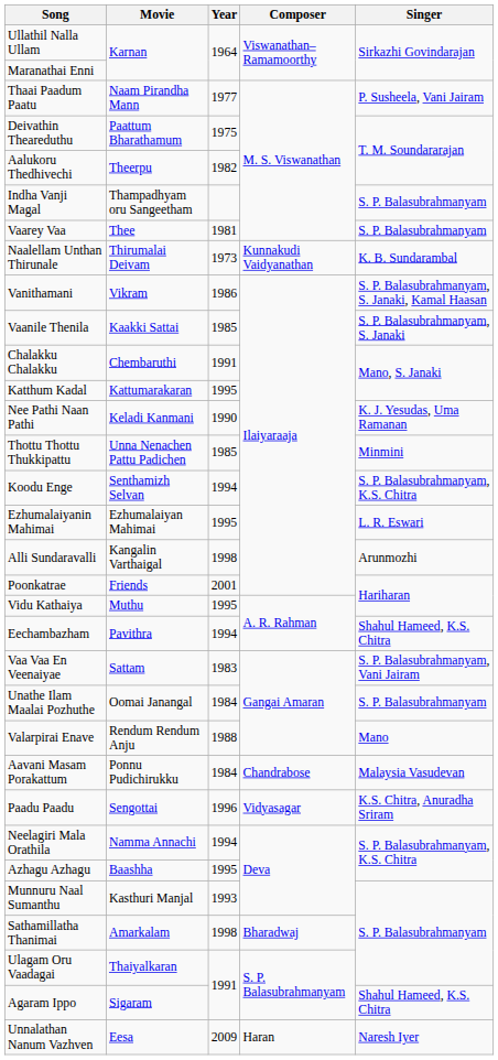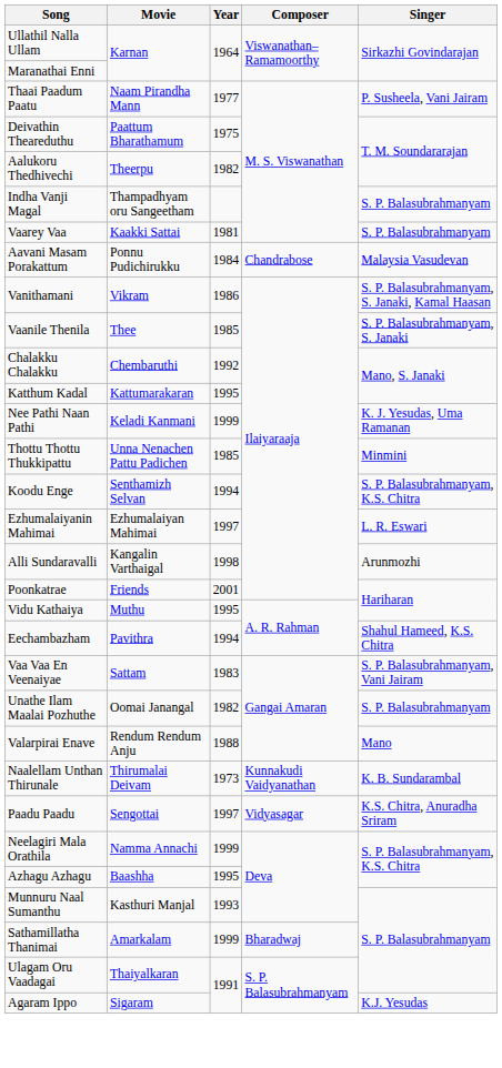 <table class="wikitable">
 <tr>
 <th>Song</th>
 <th>Movie</th>
 <th>Year</th>
 <th>Composer</th>
 <th>Singer</th>
 </tr>
 <tr>
 <td>Ullathil Nalla Ullam</td>
 <td rowspan="2"><a href='#'>Karnan</a></td>
 <td rowspan="2">1964</td>
 <td rowspan="2"><a href='#'>Viswanathan–Ramamoorthy</a></td>
 <td rowspan="2"><a href='#'>Sirkazhi Govindarajan</a></td>
 </tr>
 <tr>
 <td>Maranathai Enni</td>
 </tr>
 <tr>
 <td>Thaai Paadum Paatu</td>
 <td><a href='#'>Naam Pirandha Mann</a></td>
 <td>1977</td>
 <td rowspan="5"><a href='#'>M. S. Viswanathan</a></td>
 <td><a href='#'>P. Susheela</a>, <a href='#'>Vani Jairam</a></td>
 </tr>
 <tr>
 <td>Deivathin Theareduthu</td>
 <td><a href='#'>Paattum Bharathamum</a></td>
 <td>1975</td>
 <td rowspan="2"><a href='#'>T. M. Soundararajan</a></td>
 </tr>
 <tr>
 <td>Aalukoru Thedhivechi</td>
 <td><a href='#'>Theerpu</a></td>
 <td>1982</td>
 </tr>
 <tr>
 <td>Indha Vanji Magal</td>
 <td>Thampadhyam oru Sangeetham</td>
 <td></td>
 <td><a href='#'>S. P. Balasubrahmanyam</a></td>
 </tr>
 <tr>
 <td>Vaarey Vaa</td>
-<td><a href='#'>Thee</a></td>
+<td><a href='#'>Kaakki Sattai</a></td>
 <td>1981</td>
 <td><a href='#'>S. P. Balasubrahmanyam</a></td>
 </tr>
 <tr>
-<td>Naalellam Unthan Thirunale</td>
-<td><a href='#'>Thirumalai Deivam</a></td>
-<td>1973</td>
-<td><a href='#'>Kunnakudi Vaidyanathan</a></td>
-<td><a href='#'>K. B. Sundarambal</a></td>
+<td>Aavani Masam Porakattum</td>
+<td>Ponnu Pudichirukku</td>
+<td>1984</td>
+<td><a href='#'>Chandrabose</a></td>
+<td><a href='#'>Malaysia Vasudevan</a></td>
 </tr>
 <tr>
 <td>Vanithamani</td>
 <td><a href='#'>Vikram</a></td>
 <td>1986</td>
 <td rowspan="10"><a href='#'>Ilaiyaraaja</a></td>
 <td><a href='#'>S. P. Balasubrahmanyam</a>, <a href='#'>S. Janaki</a>, <a href='#'>Kamal Haasan</a></td>
 </tr>
 <tr>
 <td>Vaanile Thenila</td>
-<td><a href='#'>Kaakki Sattai</a></td>
+<td><a href='#'>Thee</a></td>
 <td>1985</td>
 <td><a href='#'>S. P. Balasubrahmanyam</a>, <a href='#'>S. Janaki</a></td>
 </tr>
 <tr>
 <td>Chalakku Chalakku</td>
 <td><a href='#'>Chembaruthi</a></td>
-<td>1991</td>
+<td>1992</td>
 <td rowspan=2><a href='#'>Mano</a>, <a href='#'>S. Janaki</a></td>
 </tr>
 <tr>
 <td>Katthum Kadal</td>
 <td><a href='#'>Kattumarakaran</a></td>
 <td>1995</td>
 </tr>
 <tr>
 <td>Nee Pathi Naan Pathi</td>
 <td><a href='#'>Keladi Kanmani</a></td>
-<td>1990</td>
+<td>1999</td>
 <td><a href='#'>K. J. Yesudas</a>, <a href='#'>Uma Ramanan</a></td>
 </tr>
 <tr>
 <td>Thottu Thottu Thukkipattu</td>
 <td><a href='#'>Unna Nenachen Pattu Padichen</a></td>
 <td>1985</td>
 <td><a href='#'>Minmini</a></td>
 </tr>
 <tr>
 <td>Koodu Enge</td>
 <td><a href='#'>Senthamizh Selvan</a></td>
 <td>1994</td>
 <td><a href='#'>S. P. Balasubrahmanyam</a>, <a href='#'>K.S. Chitra</a></td>
 </tr>
 <tr>
 <td>Ezhumalaiyanin Mahimai</td>
 <td>Ezhumalaiyan Mahimai</td>
-<td>1995</td>
+<td>1997</td>
 <td><a href='#'>L. R. Eswari</a></td>
 </tr>
 <tr>
 <td>Alli Sundaravalli</td>
 <td>Kangalin Varthaigal</td>
 <td>1998</td>
 <td>Arunmozhi</td>
 </tr>
 <tr>
 <td>Poonkatrae</td>
 <td><a href='#'>Friends</a></td>
 <td>2001</td>
 <td rowspan="2"><a href='#'>Hariharan</a></td>
 </tr>
 <tr>
 <td>Vidu Kathaiya</td>
 <td><a href='#'>Muthu</a></td>
 <td>1995</td>
 <td rowspan="2"><a href='#'>A. R. Rahman</a></td>
 </tr>
 <tr>
 <td>Eechambazham</td>
 <td><a href='#'>Pavithra</a></td>
 <td>1994</td>
 <td><a href='#'>Shahul Hameed</a>, <a href='#'>K.S. Chitra</a></td>
 </tr>
 <tr>
 <td>Vaa Vaa En Veenaiyae</td>
 <td><a href='#'>Sattam</a></td>
 <td>1983</td>
 <td rowspan=3><a href='#'>Gangai Amaran</a></td>
 <td><a href='#'>S. P. Balasubrahmanyam</a>, <a href='#'>Vani Jairam</a></td>
 </tr>
 <tr>
 <td>Unathe Ilam Maalai Pozhuthe</td>
 <td>Oomai Janangal</td>
-<td>1984</td>
+<td>1982</td>
 <td><a href='#'>S. P. Balasubrahmanyam</a></td>
 </tr>
 <tr>
 <td>Valarpirai Enave</td>
 <td>Rendum Rendum Anju</td>
 <td>1988</td>
 <td><a href='#'>Mano</a></td>
 </tr>
 <tr>
-<td>Aavani Masam Porakattum</td>
-<td>Ponnu Pudichirukku</td>
-<td>1984</td>
-<td><a href='#'>Chandrabose</a></td>
-<td><a href='#'>Malaysia Vasudevan</a></td>
+<td>Naalellam Unthan Thirunale</td>
+<td><a href='#'>Thirumalai Deivam</a></td>
+<td>1973</td>
+<td><a href='#'>Kunnakudi Vaidyanathan</a></td>
+<td><a href='#'>K. B. Sundarambal</a></td>
 </tr>
 <tr>
 <td>Paadu Paadu</td>
 <td><a href='#'>Sengottai</a></td>
-<td>1996</td>
+<td>1997</td>
 <td><a href='#'>Vidyasagar</a></td>
 <td><a href='#'>K.S. Chitra</a>, <a href='#'>Anuradha Sriram</a></td>
 </tr>
 <tr>
 <td>Neelagiri Mala Orathila</td>
 <td><a href='#'>Namma Annachi</a></td>
-<td>1994</td>
+<td>1999</td>
 <td rowspan="3"><a href='#'>Deva</a></td>
 <td rowspan=2><a href='#'>S. P. Balasubrahmanyam</a>, <a href='#'>K.S. Chitra</a></td>
 </tr>
 <tr>
 <td>Azhagu Azhagu</td>
 <td><a href='#'>Baashha</a></td>
 <td>1995</td>
 </tr>
 <tr>
 <td>Munnuru Naal Sumanthu</td>
 <td>Kasthuri Manjal</td>
 <td>1993</td>
 <td rowspan=3><a href='#'>S. P. Balasubrahmanyam</a></td>
 </tr>
 <tr>
 <td>Sathamillatha Thanimai</td>
 <td><a href='#'>Amarkalam</a></td>
-<td>1998</td>
+<td>1999</td>
 <td><a href='#'>Bharadwaj</a></td>
 </tr>
 <tr>
 <td>Ulagam Oru Vaadagai</td>
 <td><a href='#'>Thaiyalkaran</a></td>
 <td rowspan=2>1991</td>
 <td rowspan=2><a href='#'>S. P. Balasubrahmanyam</a></td>
 </tr>
 <tr>
 <td>Agaram Ippo</td>
 <td><a href='#'>Sigaram</a></td>
-<td><a href='#'>Shahul Hameed</a>, <a href='#'>K.S. Chitra</a></td>
-</tr>
-<tr>
-<td>Unnalathan Nanum Vazhven</td>
-<td><a href='#'>Eesa</a></td>
-<td>2009</td>
-<td>Haran</td>
-<td><a href='#'>Naresh Iyer</a></td>
+<td><a href='#'>K.J. Yesudas</a></td>
 </tr>
 </table>
